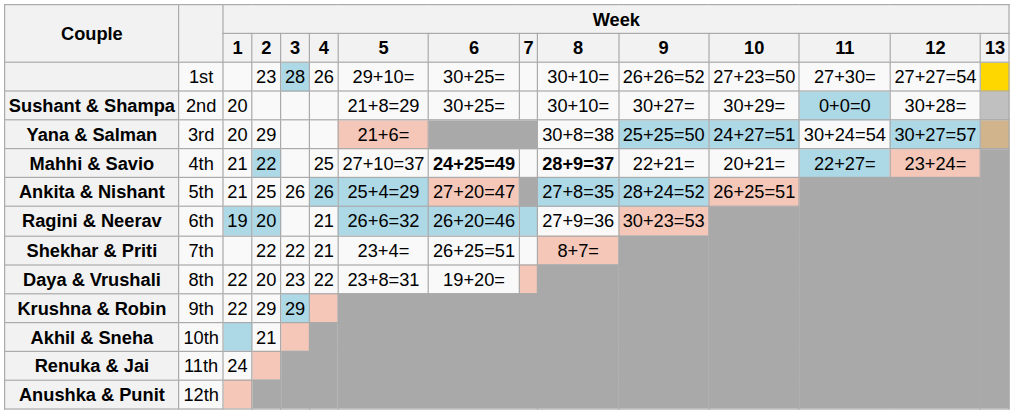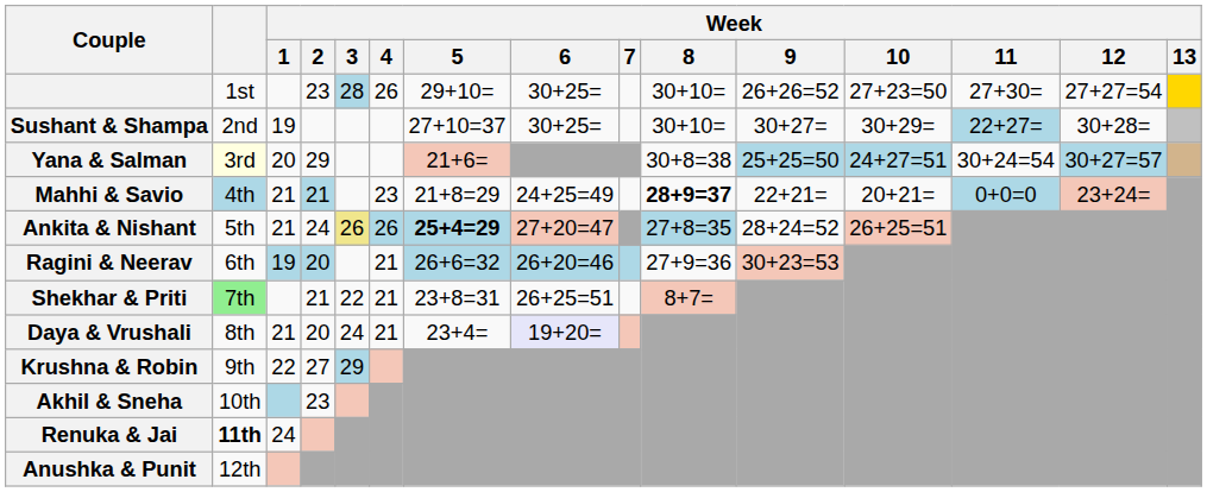 <table class="wikitable sortable" style="text-align:center; font-size:95%">
 <tr>
 <th rowspan="2">Couple</th>
 <th rowspan="2"></th>
 <th colspan="13">Week</th>
 </tr>
 <tr>
 <th>1</th>
 <th>2</th>
 <th>3</th>
 <th>4</th>
 <th>5</th>
 <th>6</th>
 <th>7</th>
 <th>8</th>
 <th>9</th>
 <th>10</th>
 <th>11</th>
 <th>12</th>
 <th>13</th>
 </tr>
 <tr>
 <th></th>
 <td>1st</td>
 <td><em></em></td>
 <td>23</td>
 <td bgcolor=lightblue>28</td>
 <td>26</td>
 <td>29+10=<strong></strong></td>
 <td>30+25=<strong></strong></td>
 <td><em></em></td>
 <td>30+10=<strong></strong></td>
 <td>26+26=52</td>
 <td>27+23=50</td>
 <td>27+30=<strong></strong></td>
 <td>27+27=54</td>
 <td bgcolor=gold><strong></strong></td>
 </tr>
 <tr>
 <th>Sushant & Shampa</th>
 <td>2nd</td>
-<td>20</td>
+<td>19</td>
 <td><strong></strong></td>
 <td><strong></strong></td>
 <td><strong></strong></td>
-<td>21+8=29</td>
+<td>27+10=37</td>
 <td>30+25=<strong></strong></td>
 <td><strong></strong></td>
 <td>30+10=<strong></strong></td>
 <td>30+27=<strong></strong></td>
 <td>30+29=<strong></strong></td>
-<td bgcolor=lightblue>0+0=0</td>
+<td bgcolor=lightblue>22+27=<em></em></td>
 <td>30+28=<strong></strong></td>
 <td bgcolor=silver><em></em></td>
 </tr>
 <tr>
 <th>Yana & Salman</th>
-<td>3rd</td>
+<td style="background: lightyellow;">3rd</td>
 <td>20</td>
 <td>29</td>
 <td><strong></strong></td>
 <td><strong></strong></td>
 <td bgcolor=#f4c7b8>21+6=<em></em></td>
 <td colspan="2" bgcolor=darkgrey></td>
 <td>30+8=38</td>
 <td bgcolor=lightblue>25+25=50</td>
 <td bgcolor=lightblue>24+27=51</td>
 <td>30+24=54</td>
 <td bgcolor=lightblue>30+27=57</td>
 <td bgcolor=tan><strong></strong></td>
 </tr>
 <tr>
 <th>Mahhi & Savio</th>
-<td>4th</td>
+<td style="background: lightblue;">4th</td>
 <td>21</td>
-<td bgcolor=lightblue>22</td>
+<td bgcolor=lightblue>21</td>
 <td><em></em></td>
-<td>25</td>
-<td>27+10=37</td>
-<td><strong>24+25=49</strong></td>
+<td>23</td>
+<td>21+8=29</td>
+<td>24+25=49</td>
 <td><strong></strong></td>
 <td><strong>28+9=37</strong></td>
 <td>22+21=<em></em></td>
 <td>20+21=<em></em></td>
-<td bgcolor=lightblue>22+27=<em></em></td>
+<td bgcolor=lightblue>0+0=0</td>
 <td bgcolor=#f4c7b8>23+24=<em></em></td>
 <td rowspan="9" bgcolor=darkgrey></td>
 </tr>
 <tr>
 <th>Ankita & Nishant</th>
 <td>5th</td>
 <td>21</td>
-<td>25</td>
-<td>26</td>
+<td>24</td>
+<td style="background: khaki;">26</td>
 <td bgcolor=lightblue>26</td>
-<td bgcolor=lightblue>25+4=29</td>
+<td bgcolor=lightblue><strong>25+4=29</strong></td>
 <td bgcolor=#f4c7b8>27+20=47</td>
 <td bgcolor=darkgrey></td>
 <td bgcolor=lightblue>27+8=35</td>
-<td style="background: lightblue;">28+24=52</td>
+<td>28+24=52</td>
 <td bgcolor=#f4c7b8>26+25=51</td>
 <td colspan="2" rowspan="8" bgcolor=darkgrey></td>
 </tr>
 <tr>
 <th>Ragini & Neerav</th>
 <td>6th</td>
 <td bgcolor=lightblue>19</td>
 <td bgcolor=lightblue>20</td>
 <td><strong></strong></td>
 <td>21</td>
 <td bgcolor=lightblue>26+6=32</td>
 <td bgcolor=lightblue>26+20=46</td>
 <td bgcolor=lightblue><em></em></td>
 <td>27+9=36</td>
 <td bgcolor=#f4c7b8>30+23=53</td>
 <td rowspan="7" bgcolor=darkgrey></td>
 </tr>
 <tr>
 <th>Shekhar & Priti</th>
-<td>7th</td>
+<td style="background: lightgreen;">7th</td>
 <td><strong></strong></td>
-<td>22</td>
+<td>21</td>
 <td>22</td>
 <td>21</td>
-<td>23+4=<em></em></td>
+<td>23+8=31</td>
 <td>26+25=51</td>
 <td><em></em></td>
 <td bgcolor=#f4c7b8>8+7=<em></em></td>
 <td rowspan="6" bgcolor=darkgrey></td>
 </tr>
 <tr>
 <th>Daya & Vrushali</th>
 <td>8th</td>
-<td>22</td>
+<td>21</td>
 <td>20</td>
-<td>23</td>
-<td>22</td>
-<td>23+8=31</td>
-<td>19+20=<em></em></td>
+<td>24</td>
+<td>21</td>
+<td>23+4=<em></em></td>
+<td style="background: lavender;">19+20=<em></em></td>
 <td bgcolor=#f4c7b8></td>
 <td rowspan="5" bgcolor=darkgrey></td>
 </tr>
 <tr>
 <th>Krushna & Robin</th>
 <td>9th</td>
 <td>22</td>
-<td>29</td>
+<td>27</td>
 <td bgcolor=lightblue>29</td>
 <td bgcolor=#f4c7b8><em></em></td>
 <td colspan="3" rowspan="4" bgcolor=darkgrey></td>
 </tr>
 <tr>
 <th>Akhil & Sneha</th>
 <td>10th</td>
 <td bgcolor=lightblue><em></em></td>
-<td>21</td>
+<td>23</td>
 <td bgcolor=#f4c7b8><em></em></td>
 <td rowspan="3" bgcolor=darkgrey></td>
 </tr>
 <tr>
 <th>Renuka & Jai</th>
-<td>11th</td>
+<td><strong>11th</strong></td>
 <td>24</td>
 <td bgcolor=#f4c7b8><em></em></td>
 <td rowspan="2" bgcolor=darkgrey></td>
 </tr>
 <tr>
 <th>Anushka & Punit</th>
 <td>12th</td>
 <td bgcolor=#f4c7b8><em></em></td>
 <td bgcolor=darkgrey></td>
 </tr>
 </table>
